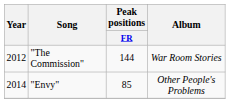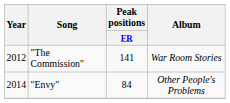 <table class="wikitable">
 <tr>
 <th align="center" rowspan="2" width="10">Year</th>
 <th align="center" rowspan="2" width="120">Song</th>
 <th align="center" colspan="1" width="20">Peak positions</th>
 <th align="center" rowspan="2" width="120">Album</th>
 </tr>
 <tr>
 <th scope="col" style="width:3em;font-size:90%;"><a href='#'>FR</a><br></th>
 </tr>
 <tr>
 <td style="text-align:center;">2012</td>
 <td>"The Commission"</td>
-<td style="text-align:center;">144</td>
+<td style="text-align:center;">141</td>
 <td style="text-align:center;"><em>War Room Stories</em></td>
 </tr>
 <tr>
 <td style="text-align:center;">2014</td>
 <td>"Envy"</td>
-<td style="text-align:center;">85</td>
+<td style="text-align:center;">84</td>
 <td style="text-align:center;"><em>Other People's Problems</em></td>
 </tr>
 <tr>
 </tr>
 </table>
